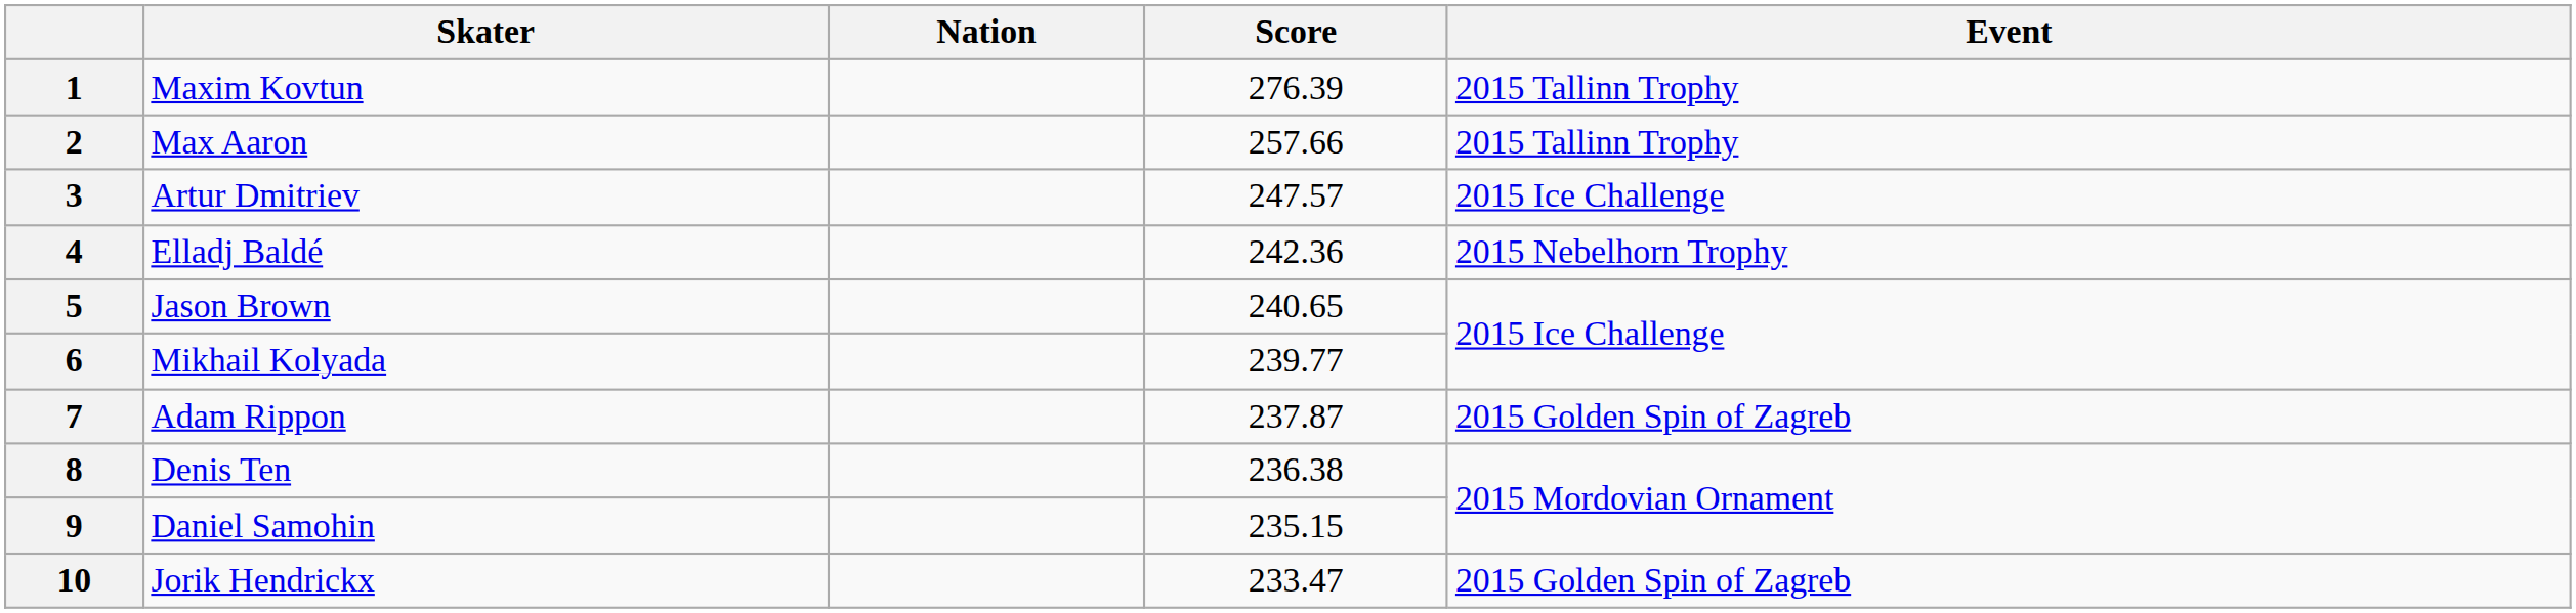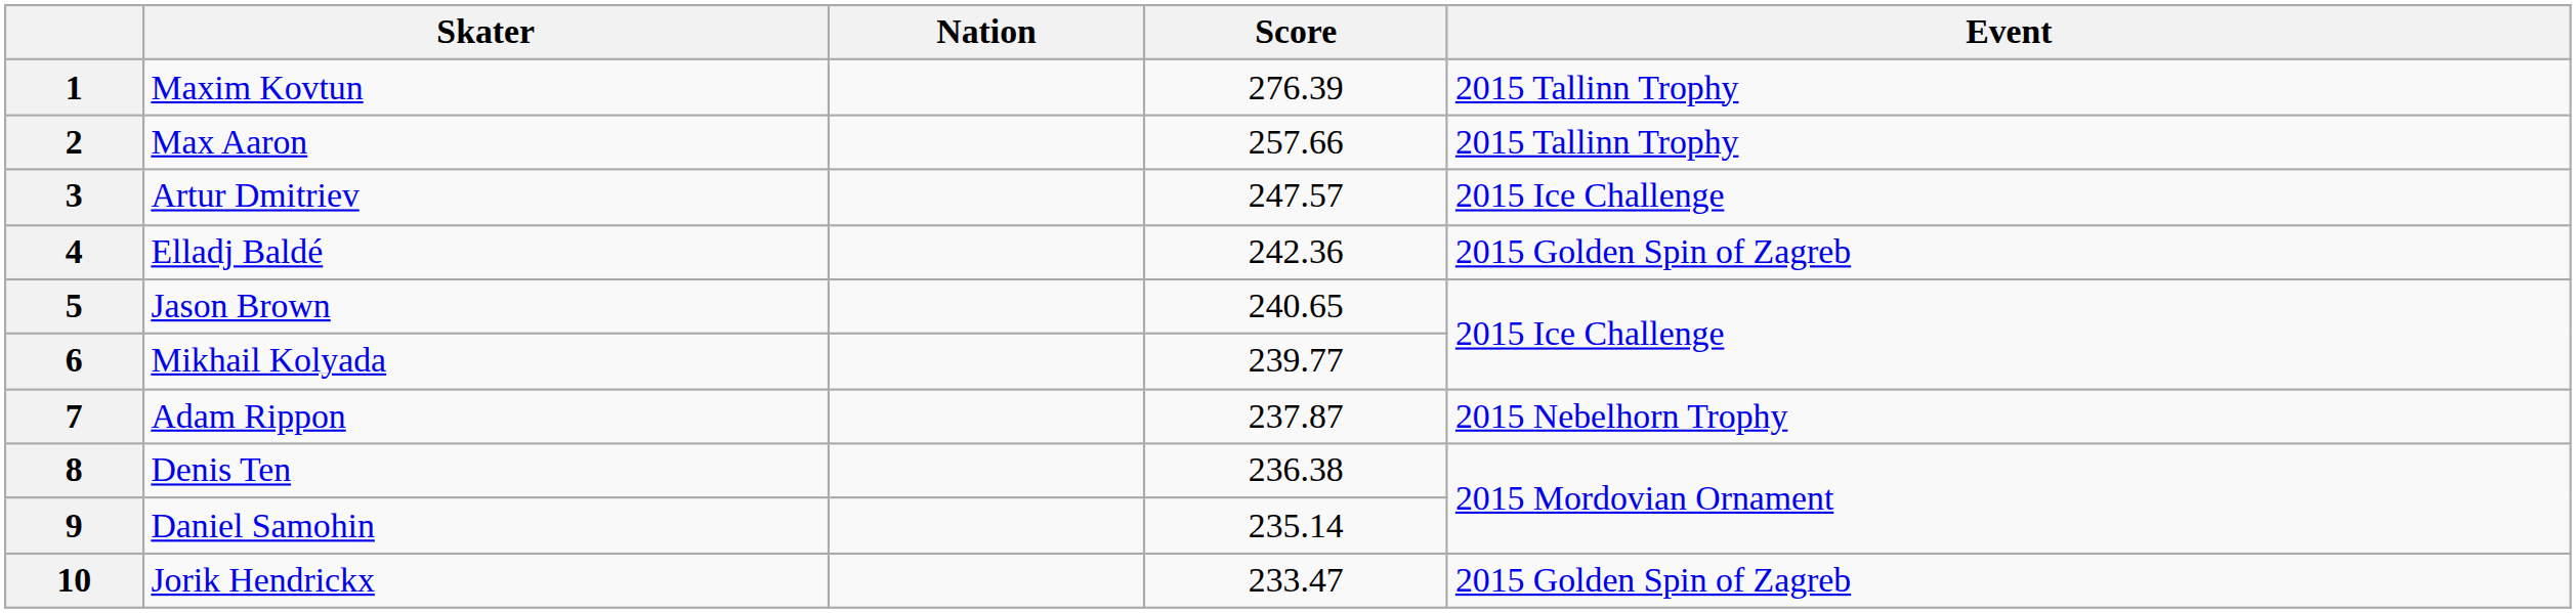 <table class="wikitable sortable" style="text-align:left; width:75%">
 <tr>
 <th scope="col"></th>
 <th scope="col">Skater</th>
 <th scope="col">Nation</th>
 <th scope="col">Score</th>
 <th scope="col">Event</th>
 </tr>
 <tr>
 <th scope="row">1</th>
 <td><a href='#'>Maxim Kovtun</a></td>
 <td></td>
 <td style="text-align:center;">276.39</td>
 <td><a href='#'>2015 Tallinn Trophy</a></td>
 </tr>
 <tr>
 <th scope="row">2</th>
 <td><a href='#'>Max Aaron</a></td>
 <td></td>
 <td style="text-align:center;">257.66</td>
 <td><a href='#'>2015 Tallinn Trophy</a></td>
 </tr>
 <tr>
 <th scope="row">3</th>
 <td><a href='#'>Artur Dmitriev</a></td>
 <td></td>
 <td style="text-align:center;">247.57</td>
 <td><a href='#'>2015 Ice Challenge</a></td>
 </tr>
 <tr>
 <th scope="row">4</th>
 <td><a href='#'>Elladj Baldé</a></td>
 <td></td>
 <td style="text-align:center;">242.36</td>
-<td><a href='#'>2015 Nebelhorn Trophy</a></td>
+<td><a href='#'>2015 Golden Spin of Zagreb</a></td>
 </tr>
 <tr>
 <th scope="row">5</th>
 <td><a href='#'>Jason Brown</a></td>
 <td></td>
 <td style="text-align:center;">240.65</td>
 <td rowspan="2"><a href='#'>2015 Ice Challenge</a></td>
 </tr>
 <tr>
 <th scope="row">6</th>
 <td><a href='#'>Mikhail Kolyada</a></td>
 <td></td>
 <td style="text-align:center;">239.77</td>
 </tr>
 <tr>
 <th scope="row">7</th>
 <td><a href='#'>Adam Rippon</a></td>
 <td></td>
 <td style="text-align:center;">237.87</td>
-<td><a href='#'>2015 Golden Spin of Zagreb</a></td>
+<td><a href='#'>2015 Nebelhorn Trophy</a></td>
 </tr>
 <tr>
 <th scope="row">8</th>
 <td><a href='#'>Denis Ten</a></td>
 <td></td>
 <td style="text-align:center;">236.38</td>
 <td rowspan="2"><a href='#'>2015 Mordovian Ornament</a></td>
 </tr>
 <tr>
 <th scope="row">9</th>
 <td><a href='#'>Daniel Samohin</a></td>
 <td></td>
-<td style="text-align:center;">235.15</td>
+<td style="text-align:center;">235.14</td>
 </tr>
 <tr>
 <th scope="row">10</th>
 <td><a href='#'>Jorik Hendrickx</a></td>
 <td></td>
 <td style="text-align:center;">233.47</td>
 <td><a href='#'>2015 Golden Spin of Zagreb</a></td>
 </tr>
 </table>
